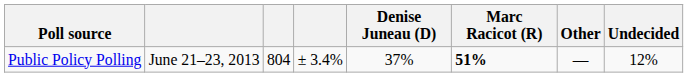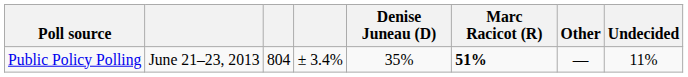 <table class="wikitable">
 <tr valign= bottom>
 <th>Poll source</th>
 <th></th>
 <th></th>
 <th></th>
 <th style="width:100px;">Denise<br>Juneau (D)</th>
 <th style="width:100px;">Marc<br>Racicot (R)</th>
 <th>Other</th>
 <th>Undecided</th>
 </tr>
 <tr>
 <td><a href='#'>Public Policy Polling</a></td>
 <td align=center>June 21–23, 2013</td>
 <td align=center>804</td>
 <td align=center>± 3.4%</td>
-<td align=center>37%</td>
+<td align=center>35%</td>
 <td><strong>51%</strong></td>
 <td align=center>—</td>
-<td align=center>12%</td>
+<td align=center>11%</td>
 </tr>
 </table>
